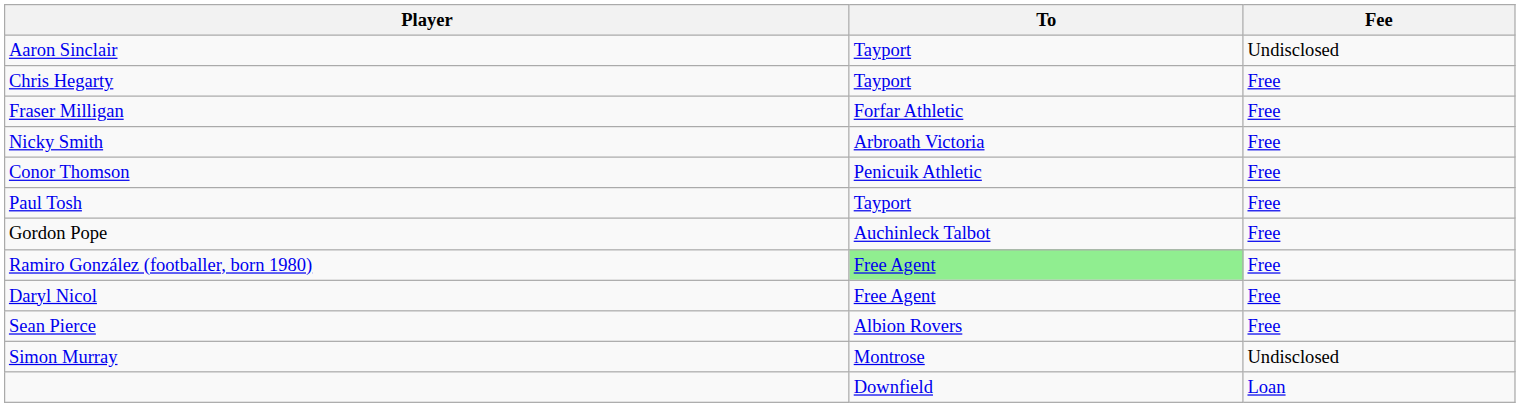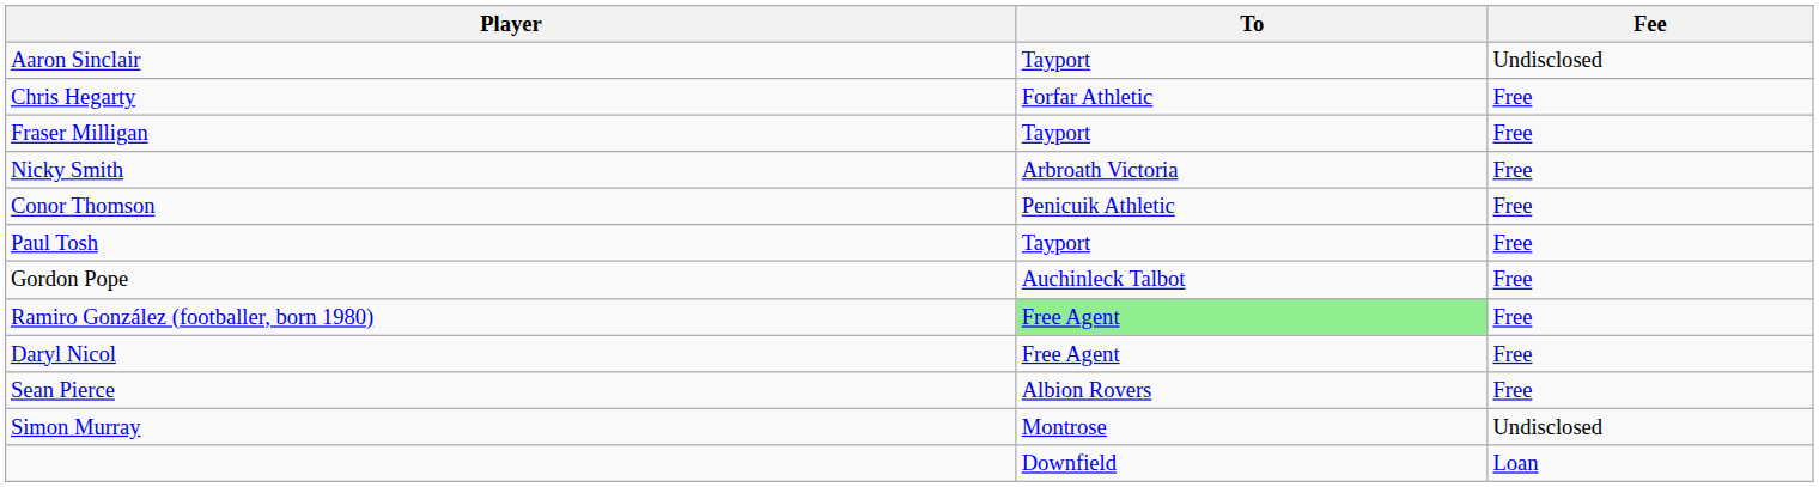 <table class="wikitable" style="text-align:center; font-size:95%;width:98%; text-align:left">
 <tr>
 <th>Player</th>
 <th>To</th>
 <th>Fee</th>
 </tr>
 <tr>
 <td> <a href='#'>Aaron Sinclair</a></td>
 <td> <a href='#'>Tayport</a></td>
 <td>Undisclosed</td>
 </tr>
 <tr>
 <td> <a href='#'>Chris Hegarty</a></td>
-<td> <a href='#'>Tayport</a></td>
+<td> <a href='#'>Forfar Athletic</a></td>
 <td><a href='#'>Free</a></td>
 </tr>
 <tr>
 <td> <a href='#'>Fraser Milligan</a></td>
-<td> <a href='#'>Forfar Athletic</a></td>
+<td> <a href='#'>Tayport</a></td>
 <td><a href='#'>Free</a></td>
 </tr>
 <tr>
 <td> <a href='#'>Nicky Smith</a></td>
 <td> <a href='#'>Arbroath Victoria</a></td>
 <td><a href='#'>Free</a></td>
 </tr>
 <tr>
 <td> <a href='#'>Conor Thomson</a></td>
 <td> <a href='#'>Penicuik Athletic</a></td>
 <td><a href='#'>Free</a></td>
 </tr>
 <tr>
 <td> <a href='#'>Paul Tosh</a></td>
 <td> <a href='#'>Tayport</a></td>
 <td><a href='#'>Free</a></td>
 </tr>
 <tr>
 <td> Gordon Pope</td>
 <td> <a href='#'>Auchinleck Talbot</a></td>
 <td><a href='#'>Free</a></td>
 </tr>
 <tr>
 <td> <a href='#'>Ramiro González (footballer, born 1980)</a></td>
 <td style="background: lightgreen;"><a href='#'>Free Agent</a></td>
 <td><a href='#'>Free</a></td>
 </tr>
 <tr>
 <td> <a href='#'>Daryl Nicol</a></td>
 <td><a href='#'>Free Agent</a></td>
 <td><a href='#'>Free</a></td>
 </tr>
 <tr>
 <td> <a href='#'>Sean Pierce</a></td>
 <td> <a href='#'>Albion Rovers</a></td>
 <td><a href='#'>Free</a></td>
 </tr>
 <tr>
 <td> <a href='#'>Simon Murray</a></td>
 <td> <a href='#'>Montrose</a></td>
 <td>Undisclosed</td>
 </tr>
 <tr>
 <td> </td>
 <td> <a href='#'>Downfield</a></td>
 <td><a href='#'>Loan</a></td>
 </tr>
 </table>
